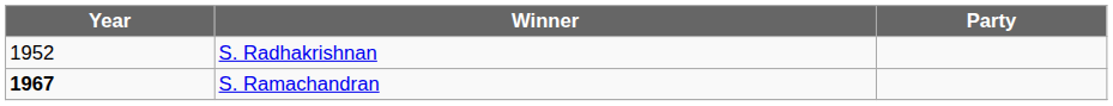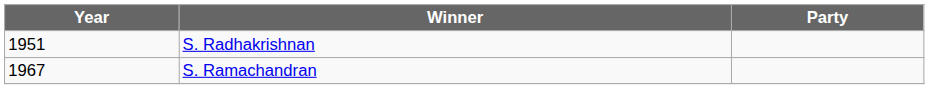 <table class="wikitable" width="70%">
 <tr>
 <th style="background-color:#666666; color:white">Year</th>
 <th style="background-color:#666666; color:white">Winner</th>
 <th style="background-color:#666666; color:white" colspan="2">Party</th>
 </tr>
 <tr>
-<td>1952</td>
+<td>1951</td>
 <td><a href='#'>S. Radhakrishnan</a></td>
 <td></td>
 </tr>
 <tr>
-<td><strong>1967</strong></td>
+<td>1967</td>
 <td><a href='#'>S. Ramachandran</a></td>
 <td></td>
 </tr>
 <tr>
 </tr>
 </table>
